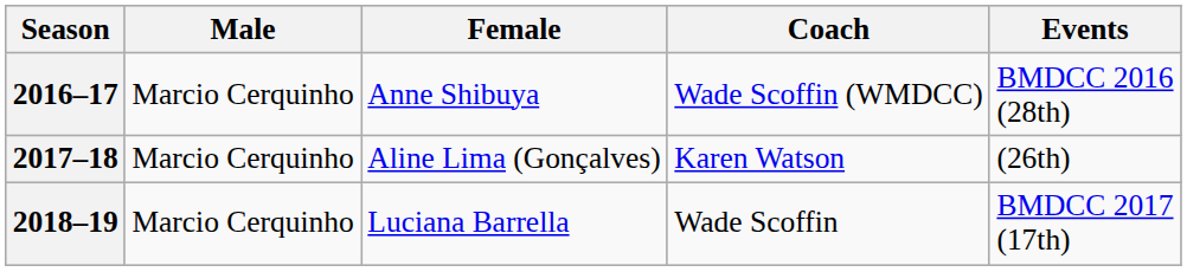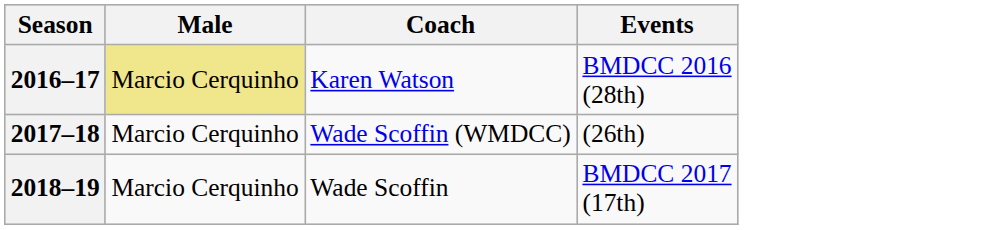 <table class="wikitable">
 <tr>
 <th scope="col">Season</th>
 <th scope="col">Male</th>
-<th scope="col">Female</th>
 <th scope="col">Coach</th>
 <th scope="col">Events</th>
 </tr>
 <tr>
 <th scope="row">2016–17</th>
-<td>Marcio Cerquinho</td>
-<td><a href='#'>Anne Shibuya</a></td>
-<td><a href='#'>Wade Scoffin</a> (WMDCC)</td>
+<td style="background: khaki;">Marcio Cerquinho</td>
+<td><a href='#'>Karen Watson</a></td>
 <td><a href='#'>BMDCC 2016</a> <br> (28th)</td>
 </tr>
 <tr>
 <th scope="row">2017–18</th>
 <td>Marcio Cerquinho</td>
-<td><a href='#'>Aline Lima</a> (Gonçalves)</td>
-<td><a href='#'>Karen Watson</a></td>
+<td><a href='#'>Wade Scoffin</a> (WMDCC)</td>
 <td> (26th)</td>
 </tr>
 <tr>
 <th scope="row">2018–19</th>
 <td>Marcio Cerquinho</td>
-<td><a href='#'>Luciana Barrella</a></td>
 <td>Wade Scoffin</td>
 <td><a href='#'>BMDCC 2017</a> <br> (17th)</td>
 </tr>
 </table>
